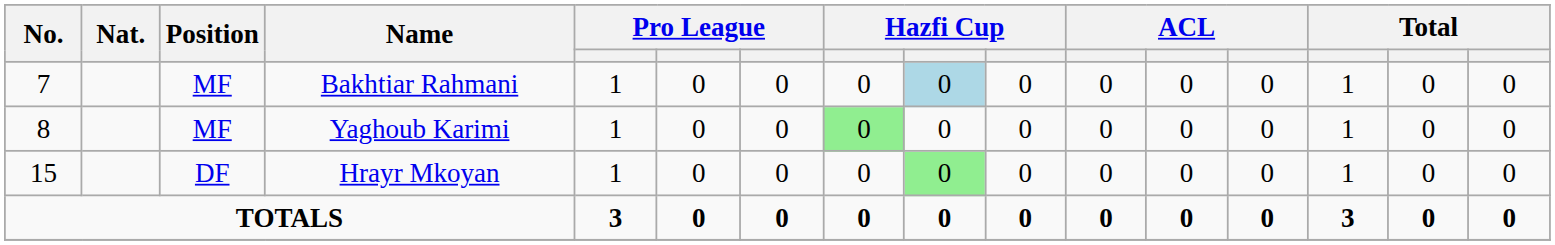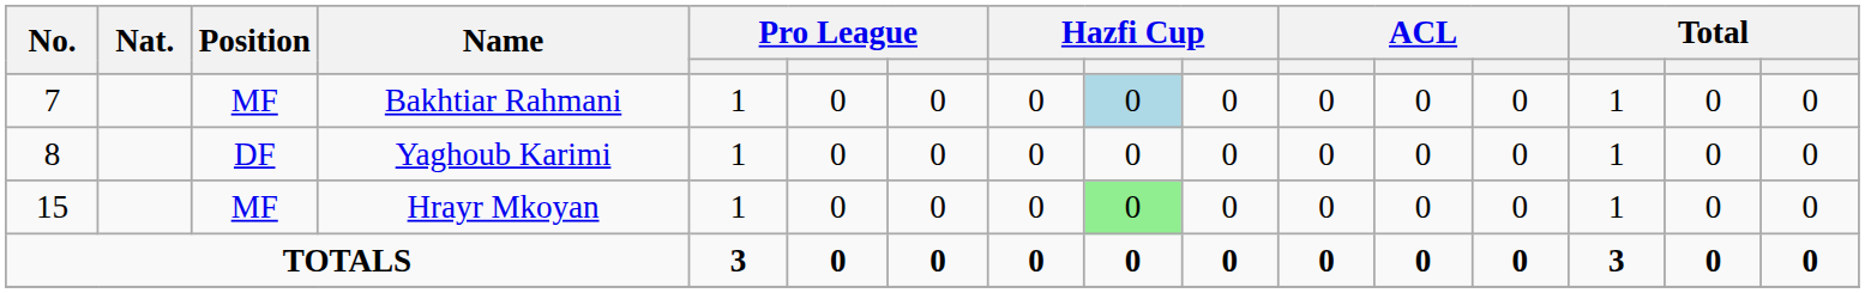 <table class="wikitable" style="font-size: 95%; text-align: center;">
 <tr>
 <th rowspan="2" style="width:5%;">No.</th>
 <th rowspan="2" style="width:5%;">Nat.</th>
 <th rowspan="2" style="width:5%;">Position</th>
 <th rowspan="2" style="width:20%;">Name</th>
 <th colspan=3><a href='#'>Pro League</a></th>
 <th colspan=3><a href='#'>Hazfi Cup</a></th>
 <th colspan=3><a href='#'>ACL</a></th>
 <th colspan=3>Total</th>
 </tr>
 <tr>
 <th width=60></th>
 <th width=60></th>
 <th width=60></th>
 <th width=60></th>
 <th width=60></th>
 <th width=60></th>
 <th width=60></th>
 <th width=60></th>
 <th width=60></th>
 <th width=60></th>
 <th width=60></th>
 <th width=60></th>
 </tr>
 <tr>
 <td>7</td>
 <td></td>
 <td><a href='#'>MF</a></td>
 <td><a href='#'>Bakhtiar Rahmani</a></td>
 <td>1</td>
 <td>0</td>
 <td>0</td>
 <td>0</td>
 <td style="background: lightblue;">0</td>
 <td>0</td>
 <td>0</td>
 <td>0</td>
 <td>0</td>
 <td>1</td>
 <td>0</td>
 <td>0</td>
 </tr>
 <tr>
 <td>8</td>
 <td></td>
-<td><a href='#'>MF</a></td>
+<td><a href='#'>DF</a></td>
 <td><a href='#'>Yaghoub Karimi</a></td>
 <td>1</td>
 <td>0</td>
 <td>0</td>
-<td style="background: lightgreen;">0</td>
+<td>0</td>
 <td>0</td>
 <td>0</td>
 <td>0</td>
 <td>0</td>
 <td>0</td>
 <td>1</td>
 <td>0</td>
 <td>0</td>
 </tr>
 <tr>
 <td>15</td>
 <td></td>
-<td><a href='#'>DF</a></td>
+<td><a href='#'>MF</a></td>
 <td><a href='#'>Hrayr Mkoyan</a></td>
 <td>1</td>
 <td>0</td>
 <td>0</td>
 <td>0</td>
 <td style="background: lightgreen;">0</td>
 <td>0</td>
 <td>0</td>
 <td>0</td>
 <td>0</td>
 <td>1</td>
 <td>0</td>
 <td>0</td>
 </tr>
 <tr>
 <td colspan="4"><strong>TOTALS</strong></td>
 <td><strong>3</strong></td>
 <td><strong>0</strong></td>
 <td><strong>0</strong></td>
 <td><strong>0</strong></td>
 <td><strong>0</strong></td>
 <td><strong>0</strong></td>
 <td><strong>0</strong></td>
 <td><strong>0</strong></td>
 <td><strong>0</strong></td>
 <td><strong>3</strong></td>
 <td><strong>0</strong></td>
 <td><strong>0</strong></td>
 </tr>
 <tr>
 </tr>
 </table>
